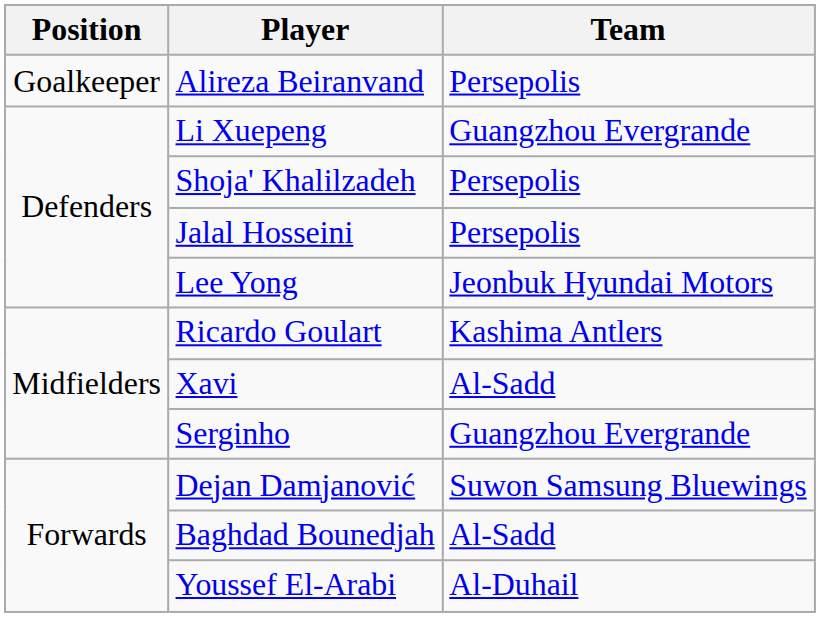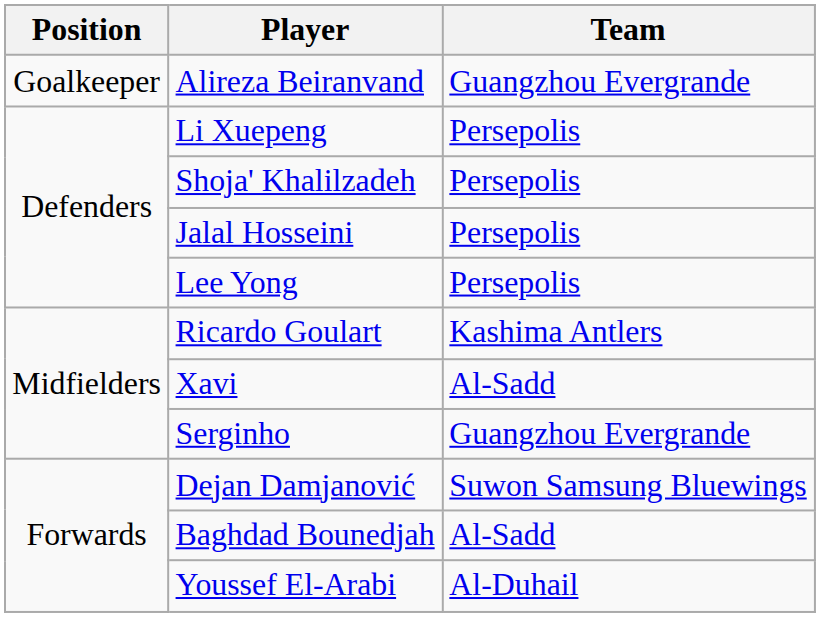 <table class="wikitable">
 <tr>
 <th>Position</th>
 <th>Player</th>
 <th>Team</th>
 </tr>
 <tr>
 <td align=center>Goalkeeper</td>
 <td> <a href='#'>Alireza Beiranvand</a></td>
-<td> <a href='#'>Persepolis</a></td>
+<td> <a href='#'>Guangzhou Evergrande</a></td>
 </tr>
 <tr>
 <td align=center rowspan=4>Defenders</td>
 <td> <a href='#'>Li Xuepeng</a></td>
-<td> <a href='#'>Guangzhou Evergrande</a></td>
+<td> <a href='#'>Persepolis</a></td>
 </tr>
 <tr>
 <td> <a href='#'>Shoja' Khalilzadeh</a></td>
 <td> <a href='#'>Persepolis</a></td>
 </tr>
 <tr>
 <td> <a href='#'>Jalal Hosseini</a></td>
 <td> <a href='#'>Persepolis</a></td>
 </tr>
 <tr>
 <td> <a href='#'>Lee Yong</a></td>
-<td> <a href='#'>Jeonbuk Hyundai Motors</a></td>
+<td> <a href='#'>Persepolis</a></td>
 </tr>
 <tr>
 <td align=center rowspan=3>Midfielders</td>
 <td> <a href='#'>Ricardo Goulart</a></td>
 <td> <a href='#'>Kashima Antlers</a></td>
 </tr>
 <tr>
 <td> <a href='#'>Xavi</a></td>
 <td> <a href='#'>Al-Sadd</a></td>
 </tr>
 <tr>
 <td> <a href='#'>Serginho</a></td>
 <td> <a href='#'>Guangzhou Evergrande</a></td>
 </tr>
 <tr>
 <td align=center rowspan=3>Forwards</td>
 <td> <a href='#'>Dejan Damjanović</a></td>
 <td> <a href='#'>Suwon Samsung Bluewings</a></td>
 </tr>
 <tr>
 <td> <a href='#'>Baghdad Bounedjah</a></td>
 <td> <a href='#'>Al-Sadd</a></td>
 </tr>
 <tr>
 <td> <a href='#'>Youssef El-Arabi</a></td>
 <td> <a href='#'>Al-Duhail</a></td>
 </tr>
 </table>
